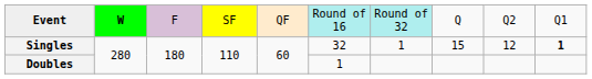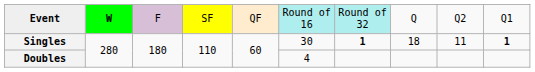 <table class=wikitable style=font-size:90%;text-align:center>
 <tr>
 <td style="width:130px; background:#efefef;"><strong>Event</strong></td>
 <td style="width:80px; background:lime;"><strong>W</strong></td>
 <td style="width:85px; background:thistle;">F</td>
 <td style="width:85px; background:#ff0;">SF</td>
 <td style="width:85px; background:#ffebcd;">QF</td>
 <td style="width:85px; background:#afeeee;">Round of 16</td>
 <td style="width:85px; background:#afeeee;">Round of 32</td>
 <td width=85>Q</td>
 <td width=85>Q2</td>
 <td width=85>Q1</td>
 </tr>
 <tr>
 <th style="background:#f3f3f3;">Singles</th>
 <td rowspan=2>280</td>
 <td rowspan=2>180</td>
 <td rowspan=2>110</td>
 <td rowspan=2>60</td>
-<td>32</td>
-<td>1</td>
-<td>15</td>
-<td>12</td>
+<td>30</td>
+<td><strong>1</strong></td>
+<td>18</td>
+<td>11</td>
 <td><strong>1</strong></td>
 </tr>
 <tr>
 <th style="background:#f3f3f3;">Doubles</th>
-<td>1</td>
+<td>4</td>
 <td></td>
 <td></td>
 <td></td>
 <td></td>
 </tr>
 </table>
